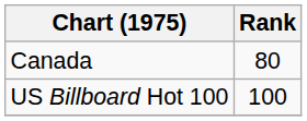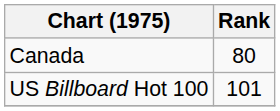 <table class="wikitable sortable">
 <tr>
 <th>Chart (1975)</th>
 <th style="text-align:center;">Rank</th>
 </tr>
 <tr>
 <td>Canada </td>
 <td style="text-align:center;">80</td>
 </tr>
 <tr>
 <td>US <em>Billboard</em> Hot 100</td>
-<td style="text-align:center;">100</td>
+<td style="text-align:center;">101</td>
 </tr>
 <tr>
 </tr>
 </table>
